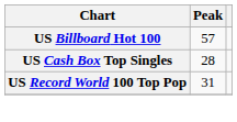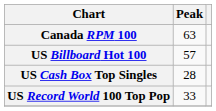 <table class="wikitable sortable plainrowheaders" style="text-align:center;">
 <tr>
 <th scope="col">Chart</th>
 <th scope="col">Peak</th>
 <th scope="col" class="unsortable"></th>
+</tr>
+<tr>
+<th scope="row">Canada <a href='#'><em>RPM</em> 100</a></th>
+<td>63</td>
+<td></td>
 </tr>
 <tr>
 <th scope="row">US <a href='#'><em>Billboard</em> Hot 100</a></th>
 <td>57</td>
 <td></td>
 </tr>
 <tr>
 <th scope="row">US <em><a href='#'>Cash Box</a></em> Top Singles</th>
 <td>28</td>
 <td></td>
 </tr>
 <tr>
 <th scope="row">US <em><a href='#'>Record World</a></em> 100 Top Pop</th>
-<td>31</td>
+<td>33</td>
 <td></td>
 </tr>
 <tr>
 </tr>
 </table>
